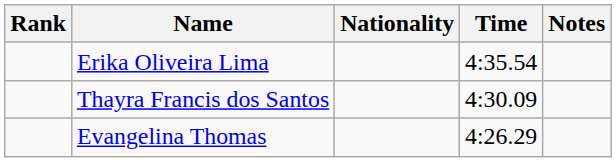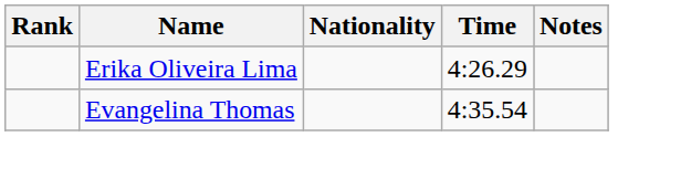 <table class="wikitable sortable" style="text-align:center">
 <tr>
 <th>Rank</th>
 <th>Name</th>
 <th>Nationality</th>
 <th>Time</th>
 <th>Notes</th>
 </tr>
 <tr>
 <td align=center></td>
 <td align=left><a href='#'>Erika Oliveira Lima</a></td>
 <td align=left></td>
-<td>4:35.54</td>
-<td></td>
-</tr>
-<tr>
-<td align=center></td>
-<td align=left><a href='#'>Thayra Francis dos Santos</a></td>
-<td align=left></td>
-<td>4:30.09</td>
+<td>4:26.29</td>
 <td></td>
 </tr>
 <tr>
 <td align=center></td>
 <td align=left><a href='#'>Evangelina Thomas</a></td>
 <td align=left></td>
-<td>4:26.29</td>
+<td>4:35.54</td>
 <td></td>
 </tr>
 </table>
